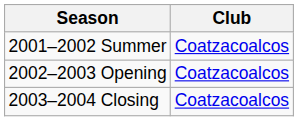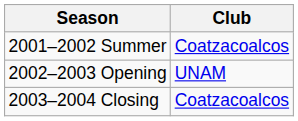 <table class="wikitable sortable"">
 <tr>
 <th>Season</th>
 <th>Club</th>
 </tr>
 <tr>
 <td>2001–2002 Summer</td>
 <td><a href='#'>Coatzacoalcos</a></td>
 </tr>
 <tr>
 <td>2002–2003 Opening</td>
-<td><a href='#'>Coatzacoalcos</a></td>
+<td><a href='#'>UNAM</a></td>
 </tr>
 <tr>
 <td>2003–2004 Closing</td>
 <td><a href='#'>Coatzacoalcos</a></td>
 </tr>
 </table>
